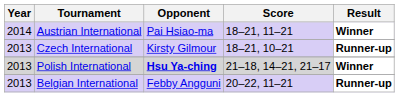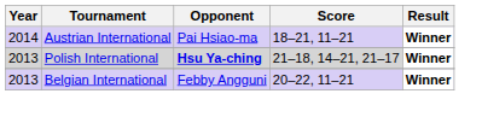 <table class="sortable wikitable" style="font-size: 95%;">
 <tr>
 <th>Year</th>
 <th>Tournament</th>
 <th>Opponent</th>
 <th>Score</th>
 <th>Result</th>
 </tr>
 <tr style="background:#D8CEF6">
 <td align="center">2014</td>
 <td align="left"><a href='#'>Austrian International</a></td>
 <td align="left"> <a href='#'>Pai Hsiao-ma</a></td>
 <td align="left">18–21, 11–21</td>
 <td style="text-align:left; background:white"> <strong>Winner</strong></td>
 </tr>
 <tr>
 </tr>
-<tr style="background:#D8CEF6">
-<td align="center">2013</td>
-<td align="left"><a href='#'>Czech International</a></td>
-<td align="left"> <a href='#'>Kirsty Gilmour</a></td>
-<td align="left">18–21, 10–21</td>
-<td style="text-align:left; background:white"> <strong>Runner-up</strong></td>
-</tr>
 <tr>
 </tr>
 <tr style="background:#D5D5D5">
 <td align="center">2013</td>
 <td align="left"><a href='#'>Polish International</a></td>
 <td align="left"><strong> <a href='#'>Hsu Ya-ching</a></strong></td>
 <td align="left">21–18, 14–21, 21–17</td>
 <td style="text-align:left; background:white"> <strong>Winner</strong></td>
 </tr>
 <tr>
 </tr>
 <tr style="background:#D8CEF6">
 <td align="center">2013</td>
 <td align="left"><a href='#'>Belgian International</a></td>
 <td align="left"> <a href='#'>Febby Angguni</a></td>
 <td align="left">20–22, 11–21</td>
-<td style="text-align:left; background:white"> <strong>Runner-up</strong></td>
+<td style="text-align:left; background:white"> <strong>Winner</strong></td>
 </tr>
 </table>
